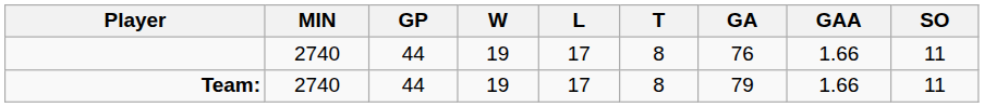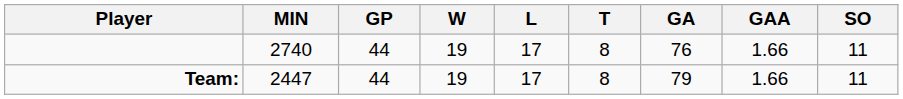 <table class="wikitable sortable" width="60%">
 <tr>
 <th bgcolor="#DDDDFF" width="10%">Player</th>
 <th width="3%" bgcolor="#DDDDFF" title="Minutes played">MIN</th>
 <th width="3%" bgcolor="#DDDDFF" title="Games played in">GP</th>
 <th width="3%" bgcolor="#DDDDFF" title="Games played in">W</th>
 <th width="3%" bgcolor="#DDDDFF"title="Games played in">L</th>
 <th width="3%" bgcolor="#DDDDFF" title="Ties">T</th>
 <th width="3%" bgcolor="#DDDDFF" title="Goals against">GA</th>
 <th width="3%" bgcolor="#DDDDFF" title="Goals against average">GAA</th>
 <th width="3%" bgcolor="#DDDDFF"title="Shut-outs">SO</th>
 </tr>
 <tr align="center">
 <td align="right"></td>
 <td>2740</td>
 <td>44</td>
 <td>19</td>
 <td>17</td>
 <td>8</td>
 <td>76</td>
 <td>1.66</td>
 <td>11</td>
 </tr>
 <tr align="center">
 <td align="right"><strong>Team:</strong></td>
-<td>2740</td>
+<td>2447</td>
 <td>44</td>
 <td>19</td>
 <td>17</td>
 <td>8</td>
 <td>79</td>
 <td>1.66</td>
 <td>11</td>
 </tr>
 </table>
